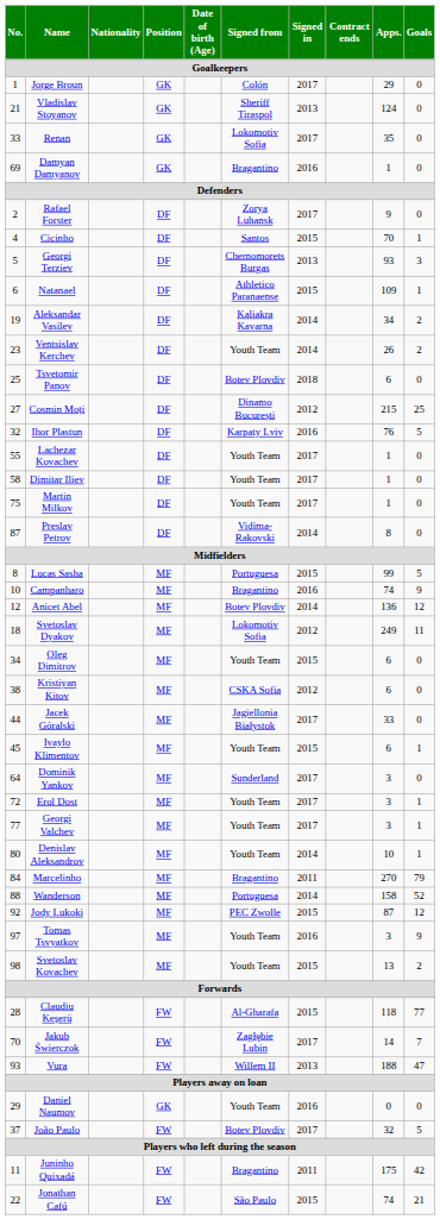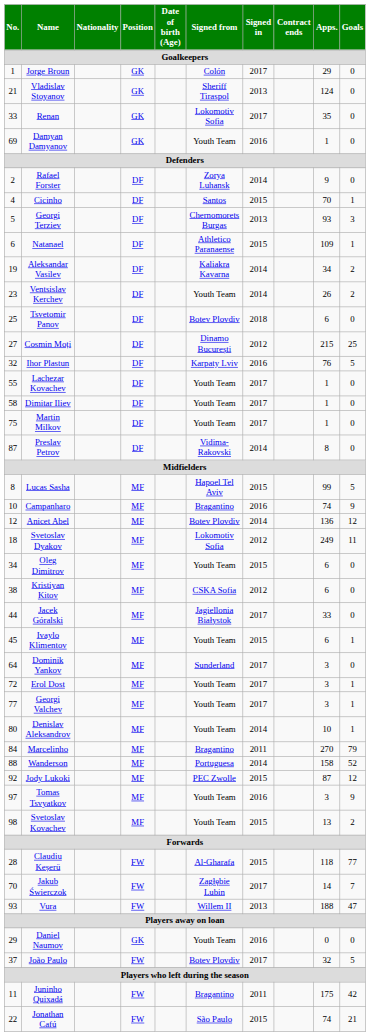 <table class="wikitable"  style="text-align:center; font-size:90%; width:95%;">
 <tr>
 <th style="background:green; color:white; text-align:center;">No.</th>
 <th style="background:green; color:white; text-align:center;">Name</th>
 <th style="background:green; color:white; text-align:center;">Nationality</th>
 <th style="background:green; color:white; text-align:center;">Position</th>
 <th style="background:green; color:white; text-align:center;">Date of birth (Age)</th>
 <th style="background:green; color:white; text-align:center;">Signed from</th>
 <th style="background:green; color:white; text-align:center;">Signed in</th>
 <th style="background:green; color:white; text-align:center;">Contract ends</th>
 <th style="background:green; color:white; text-align:center;">Apps.</th>
 <th style="background:green; color:white; text-align:center;">Goals</th>
 </tr>
 <tr>
 <th colspan=11  style="background:#dcdcdc; text-align:center;">Goalkeepers</th>
 </tr>
 <tr>
 <td>1</td>
 <td><a href='#'>Jorge Broun</a></td>
 <td></td>
 <td><a href='#'>GK</a></td>
 <td></td>
 <td><a href='#'>Colón</a></td>
 <td>2017</td>
 <td></td>
 <td>29</td>
 <td>0</td>
 </tr>
 <tr>
 <td>21</td>
 <td><a href='#'>Vladislav Stoyanov</a></td>
 <td></td>
 <td><a href='#'>GK</a></td>
 <td></td>
 <td><a href='#'>Sheriff Tiraspol</a></td>
 <td>2013</td>
 <td></td>
 <td>124</td>
 <td>0</td>
 </tr>
 <tr>
 <td>33</td>
 <td><a href='#'>Renan</a></td>
 <td></td>
 <td><a href='#'>GK</a></td>
 <td></td>
 <td><a href='#'>Lokomotiv Sofia</a></td>
 <td>2017</td>
 <td></td>
 <td>35</td>
 <td>0</td>
 </tr>
 <tr>
 <td>69</td>
 <td><a href='#'>Damyan Damyanov</a></td>
 <td></td>
 <td><a href='#'>GK</a></td>
 <td></td>
-<td><a href='#'>Bragantino</a></td>
+<td>Youth Team</td>
 <td>2016</td>
 <td></td>
 <td>1</td>
 <td>0</td>
 </tr>
 <tr>
 <th colspan=11  style="background:#dcdcdc; text-align:center;">Defenders</th>
 </tr>
 <tr>
 <td>2</td>
 <td><a href='#'>Rafael Forster</a></td>
 <td></td>
 <td><a href='#'>DF</a></td>
 <td></td>
 <td><a href='#'>Zorya Luhansk</a></td>
-<td>2017</td>
+<td>2014</td>
 <td></td>
 <td>9</td>
 <td>0</td>
 </tr>
 <tr>
 <td>4</td>
 <td><a href='#'>Cicinho</a></td>
 <td></td>
 <td><a href='#'>DF</a></td>
 <td></td>
 <td><a href='#'>Santos</a></td>
 <td>2015</td>
 <td></td>
 <td>70</td>
 <td>1</td>
 </tr>
 <tr>
 <td>5</td>
 <td><a href='#'>Georgi Terziev</a></td>
 <td></td>
 <td><a href='#'>DF</a></td>
 <td></td>
 <td><a href='#'>Chernomorets Burgas</a></td>
 <td>2013</td>
 <td></td>
 <td>93</td>
 <td>3</td>
 </tr>
 <tr>
 <td>6</td>
 <td><a href='#'>Natanael</a></td>
 <td></td>
 <td><a href='#'>DF</a></td>
 <td></td>
 <td><a href='#'>Athletico Paranaense</a></td>
 <td>2015</td>
 <td></td>
 <td>109</td>
 <td>1</td>
 </tr>
 <tr>
 <td>19</td>
 <td><a href='#'>Aleksandar Vasilev</a></td>
 <td></td>
 <td><a href='#'>DF</a></td>
 <td></td>
 <td><a href='#'>Kaliakra Kavarna</a></td>
 <td>2014</td>
 <td></td>
 <td>34</td>
 <td>2</td>
 </tr>
 <tr>
 <td>23</td>
 <td><a href='#'>Ventsislav Kerchev</a></td>
 <td></td>
 <td><a href='#'>DF</a></td>
 <td></td>
 <td>Youth Team</td>
 <td>2014</td>
 <td></td>
 <td>26</td>
 <td>2</td>
 </tr>
 <tr>
 <td>25</td>
 <td><a href='#'>Tsvetomir Panov</a></td>
 <td></td>
 <td><a href='#'>DF</a></td>
 <td></td>
 <td><a href='#'>Botev Plovdiv</a></td>
 <td>2018</td>
 <td></td>
 <td>6</td>
 <td>0</td>
 </tr>
 <tr>
 <td>27</td>
 <td><a href='#'>Cosmin Moți</a></td>
 <td></td>
 <td><a href='#'>DF</a></td>
 <td></td>
 <td><a href='#'>Dinamo București</a></td>
 <td>2012</td>
 <td></td>
 <td>215</td>
 <td>25</td>
 </tr>
 <tr>
 <td>32</td>
 <td><a href='#'>Ihor Plastun</a></td>
 <td></td>
 <td><a href='#'>DF</a></td>
 <td></td>
 <td><a href='#'>Karpaty Lviv</a></td>
 <td>2016</td>
 <td></td>
 <td>76</td>
 <td>5</td>
 </tr>
 <tr>
 <td>55</td>
 <td><a href='#'>Lachezar Kovachev</a></td>
 <td></td>
 <td><a href='#'>DF</a></td>
 <td></td>
 <td>Youth Team</td>
 <td>2017</td>
 <td></td>
 <td>1</td>
 <td>0</td>
 </tr>
 <tr>
 <td>58</td>
 <td><a href='#'>Dimitar Iliev</a></td>
 <td></td>
 <td><a href='#'>DF</a></td>
 <td></td>
 <td>Youth Team</td>
 <td>2017</td>
 <td></td>
 <td>1</td>
 <td>0</td>
 </tr>
 <tr>
 <td>75</td>
 <td><a href='#'>Martin Milkov</a></td>
 <td></td>
 <td><a href='#'>DF</a></td>
 <td></td>
 <td>Youth Team</td>
 <td>2017</td>
 <td></td>
 <td>1</td>
 <td>0</td>
 </tr>
 <tr>
 <td>87</td>
 <td><a href='#'>Preslav Petrov</a></td>
 <td></td>
 <td><a href='#'>DF</a></td>
 <td></td>
 <td><a href='#'>Vidima-Rakovski</a></td>
 <td>2014</td>
 <td></td>
 <td>8</td>
 <td>0</td>
 </tr>
 <tr>
 <th colspan=11  style="background:#dcdcdc; text-align:center;">Midfielders</th>
 </tr>
 <tr>
 <td>8</td>
 <td><a href='#'>Lucas Sasha</a></td>
 <td></td>
 <td><a href='#'>MF</a></td>
 <td></td>
-<td><a href='#'>Portuguesa</a></td>
+<td><a href='#'>Hapoel Tel Aviv</a></td>
 <td>2015</td>
 <td></td>
 <td>99</td>
 <td>5</td>
 </tr>
 <tr>
 <td>10</td>
 <td><a href='#'>Campanharo</a></td>
 <td></td>
 <td><a href='#'>MF</a></td>
 <td></td>
 <td><a href='#'>Bragantino</a></td>
 <td>2016</td>
 <td></td>
 <td>74</td>
 <td>9</td>
 </tr>
 <tr>
 <td>12</td>
 <td><a href='#'>Anicet Abel</a></td>
 <td></td>
 <td><a href='#'>MF</a></td>
 <td></td>
 <td><a href='#'>Botev Plovdiv</a></td>
 <td>2014</td>
 <td></td>
 <td>136</td>
 <td>12</td>
 </tr>
 <tr>
 <td>18</td>
 <td><a href='#'>Svetoslav Dyakov</a></td>
 <td></td>
 <td><a href='#'>MF</a></td>
 <td></td>
 <td><a href='#'>Lokomotiv Sofia</a></td>
 <td>2012</td>
 <td></td>
 <td>249</td>
 <td>11</td>
 </tr>
 <tr>
 <td>34</td>
 <td><a href='#'>Oleg Dimitrov</a></td>
 <td></td>
 <td><a href='#'>MF</a></td>
 <td></td>
 <td>Youth Team</td>
 <td>2015</td>
 <td></td>
 <td>6</td>
 <td>0</td>
 </tr>
 <tr>
 <td>38</td>
 <td><a href='#'>Kristiyan Kitov</a></td>
 <td></td>
 <td><a href='#'>MF</a></td>
 <td></td>
 <td><a href='#'>CSKA Sofia</a></td>
 <td>2012</td>
 <td></td>
 <td>6</td>
 <td>0</td>
 </tr>
 <tr>
 <td>44</td>
 <td><a href='#'>Jacek Góralski</a></td>
 <td></td>
 <td><a href='#'>MF</a></td>
 <td></td>
 <td><a href='#'>Jagiellonia Białystok</a></td>
 <td>2017</td>
 <td></td>
 <td>33</td>
 <td>0</td>
 </tr>
 <tr>
 <td>45</td>
 <td><a href='#'>Ivaylo Klimentov</a></td>
 <td></td>
 <td><a href='#'>MF</a></td>
 <td></td>
 <td>Youth Team</td>
 <td>2015</td>
 <td></td>
 <td>6</td>
 <td>1</td>
 </tr>
 <tr>
 <td>64</td>
 <td><a href='#'>Dominik Yankov</a></td>
 <td></td>
 <td><a href='#'>MF</a></td>
 <td></td>
 <td><a href='#'>Sunderland</a></td>
 <td>2017</td>
 <td></td>
 <td>3</td>
 <td>0</td>
 </tr>
 <tr>
 <td>72</td>
 <td><a href='#'>Erol Dost</a></td>
 <td></td>
 <td><a href='#'>MF</a></td>
 <td></td>
 <td>Youth Team</td>
 <td>2017</td>
 <td></td>
 <td>3</td>
 <td>1</td>
 </tr>
 <tr>
 <td>77</td>
 <td><a href='#'>Georgi Valchev</a></td>
 <td></td>
 <td><a href='#'>MF</a></td>
 <td></td>
 <td>Youth Team</td>
 <td>2017</td>
 <td></td>
 <td>3</td>
 <td>1</td>
 </tr>
 <tr>
 <td>80</td>
 <td><a href='#'>Denislav Aleksandrov</a></td>
 <td></td>
 <td><a href='#'>MF</a></td>
 <td></td>
 <td>Youth Team</td>
 <td>2014</td>
 <td></td>
 <td>10</td>
 <td>1</td>
 </tr>
 <tr>
 <td>84</td>
 <td><a href='#'>Marcelinho</a></td>
 <td></td>
 <td><a href='#'>MF</a></td>
 <td></td>
 <td><a href='#'>Bragantino</a></td>
 <td>2011</td>
 <td></td>
 <td>270</td>
 <td>79</td>
 </tr>
 <tr>
 <td>88</td>
 <td><a href='#'>Wanderson</a></td>
 <td></td>
 <td><a href='#'>MF</a></td>
 <td></td>
 <td><a href='#'>Portuguesa</a></td>
 <td>2014</td>
 <td></td>
 <td>158</td>
 <td>52</td>
 </tr>
 <tr>
 <td>92</td>
 <td><a href='#'>Jody Lukoki</a></td>
 <td></td>
 <td><a href='#'>MF</a></td>
 <td></td>
 <td><a href='#'>PEC Zwolle</a></td>
 <td>2015</td>
 <td></td>
 <td>87</td>
 <td>12</td>
 </tr>
 <tr>
 <td>97</td>
 <td><a href='#'>Tomas Tsvyatkov</a></td>
 <td></td>
 <td><a href='#'>MF</a></td>
 <td></td>
 <td>Youth Team</td>
 <td>2016</td>
 <td></td>
 <td>3</td>
 <td>9</td>
 </tr>
 <tr>
 <td>98</td>
 <td><a href='#'>Svetoslav Kovachev</a></td>
 <td></td>
 <td><a href='#'>MF</a></td>
 <td></td>
 <td>Youth Team</td>
 <td>2015</td>
 <td></td>
 <td>13</td>
 <td>2</td>
 </tr>
 <tr>
 <th colspan=11  style="background:#dcdcdc; text-align:center;">Forwards</th>
 </tr>
 <tr>
 <td>28</td>
 <td><a href='#'>Claudiu Keșerü</a></td>
 <td></td>
 <td><a href='#'>FW</a></td>
 <td></td>
 <td><a href='#'>Al-Gharafa</a></td>
 <td>2015</td>
 <td></td>
 <td>118</td>
 <td>77</td>
 </tr>
 <tr>
 <td>70</td>
 <td><a href='#'>Jakub Świerczok</a></td>
 <td></td>
 <td><a href='#'>FW</a></td>
 <td></td>
 <td><a href='#'>Zagłębie Lubin</a></td>
 <td>2017</td>
 <td></td>
 <td>14</td>
 <td>7</td>
 </tr>
 <tr>
 <td>93</td>
 <td><a href='#'>Vura</a></td>
 <td></td>
 <td><a href='#'>FW</a></td>
 <td></td>
 <td><a href='#'>Willem II</a></td>
 <td>2013</td>
 <td></td>
 <td>188</td>
 <td>47</td>
 </tr>
 <tr>
 <th colspan=11  style="background:#dcdcdc; text-align:center;">Players away on loan</th>
 </tr>
 <tr>
 <td>29</td>
 <td><a href='#'>Daniel Naumov</a></td>
 <td></td>
 <td><a href='#'>GK</a></td>
 <td></td>
 <td>Youth Team</td>
 <td>2016</td>
 <td></td>
 <td>0</td>
 <td>0</td>
 </tr>
 <tr>
 <td>37</td>
 <td><a href='#'>João Paulo</a></td>
 <td></td>
 <td><a href='#'>FW</a></td>
 <td></td>
 <td><a href='#'>Botev Plovdiv</a></td>
 <td>2017</td>
 <td></td>
 <td>32</td>
 <td>5</td>
 </tr>
 <tr>
 <th colspan=11  style="background:#dcdcdc; text-align:center;">Players who left during the season</th>
 </tr>
 <tr>
 <td>11</td>
 <td><a href='#'>Juninho Quixadá</a></td>
 <td></td>
 <td><a href='#'>FW</a></td>
 <td></td>
 <td><a href='#'>Bragantino</a></td>
 <td>2011</td>
 <td></td>
 <td>175</td>
 <td>42</td>
 </tr>
 <tr>
 <td>22</td>
 <td><a href='#'>Jonathan Cafú</a></td>
 <td></td>
 <td><a href='#'>FW</a></td>
 <td></td>
 <td><a href='#'>São Paulo</a></td>
 <td>2015</td>
 <td></td>
 <td>74</td>
 <td>21</td>
 </tr>
 </table>
